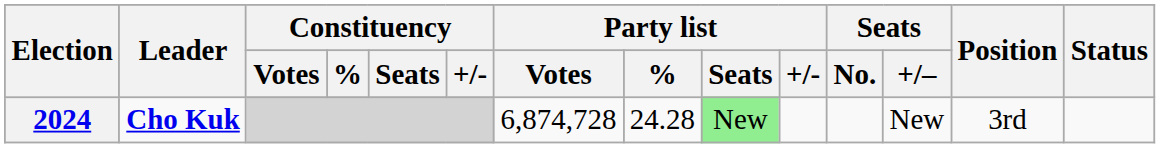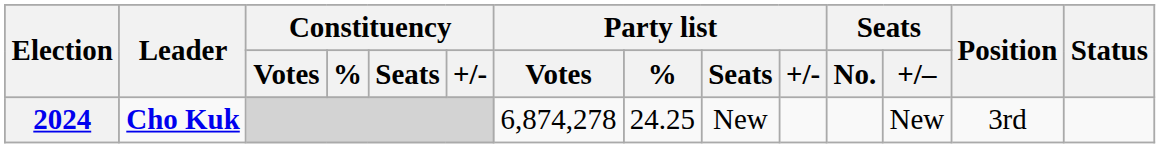 <table class="wikitable" style="text-align:center">
 <tr>
 <th rowspan="2">Election</th>
 <th rowspan="2">Leader</th>
 <th colspan="4">Constituency</th>
 <th colspan="4">Party list</th>
 <th colspan="2">Seats</th>
 <th rowspan="2">Position</th>
 <th rowspan="2">Status</th>
 </tr>
 <tr>
 <th>Votes</th>
 <th>%</th>
 <th>Seats</th>
 <th>+/-</th>
 <th>Votes</th>
 <th>%</th>
 <th>Seats</th>
 <th>+/-</th>
 <th>No.</th>
 <th>+/–</th>
 </tr>
 <tr>
 <th><a href='#'>2024</a></th>
 <td><strong><a href='#'>Cho Kuk</a></strong></td>
 <td colspan="4" bgcolor="lightgrey"></td>
-<td>6,874,728</td>
-<td>24.28</td>
-<td style="background: lightgreen;">New</td>
+<td>6,874,278</td>
+<td>24.25</td>
+<td>New</td>
 <td></td>
 <td></td>
 <td>New</td>
 <td>3rd</td>
 <td></td>
 </tr>
 </table>
